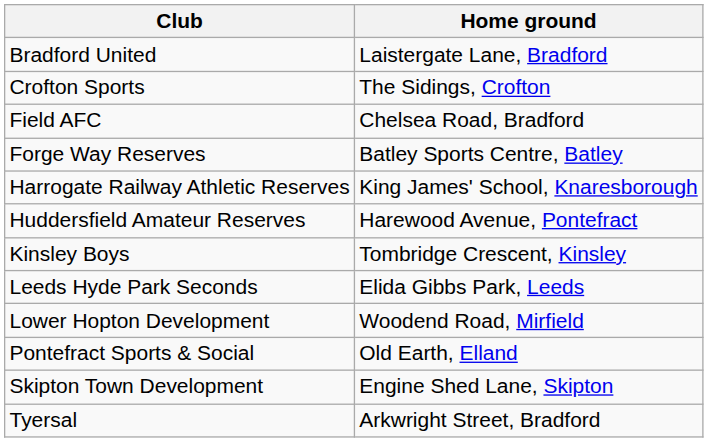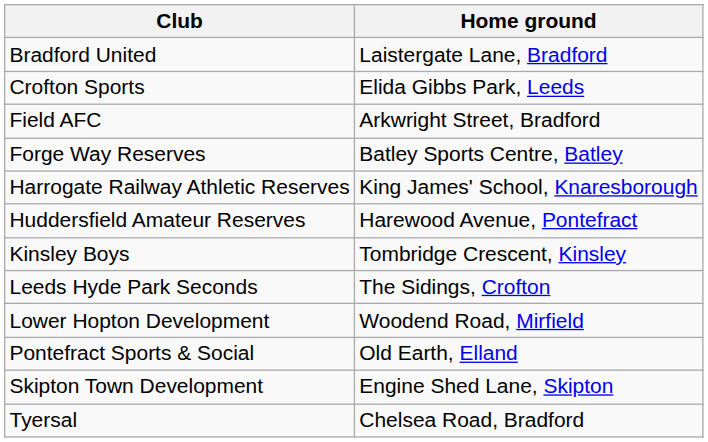 <table class="wikitable" border="1">
 <tr>
 <th>Club</th>
 <th>Home ground</th>
 </tr>
 <tr>
 <td>Bradford United</td>
 <td>Laistergate Lane, <a href='#'>Bradford</a></td>
 </tr>
 <tr>
 <td>Crofton Sports</td>
-<td>The Sidings, <a href='#'>Crofton</a></td>
+<td>Elida Gibbs Park, <a href='#'>Leeds</a></td>
 </tr>
 <tr>
 <td>Field AFC</td>
-<td>Chelsea Road, Bradford</td>
+<td>Arkwright Street, Bradford</td>
 </tr>
 <tr>
 <td>Forge Way Reserves</td>
 <td>Batley Sports Centre, <a href='#'>Batley</a></td>
 </tr>
 <tr>
 <td>Harrogate Railway Athletic Reserves</td>
 <td>King James' School, <a href='#'>Knaresborough</a></td>
 </tr>
 <tr>
 <td>Huddersfield Amateur Reserves</td>
 <td>Harewood Avenue, <a href='#'>Pontefract</a></td>
 </tr>
 <tr>
 <td>Kinsley Boys</td>
 <td>Tombridge Crescent, <a href='#'>Kinsley</a></td>
 </tr>
 <tr>
 <td>Leeds Hyde Park Seconds</td>
-<td>Elida Gibbs Park, <a href='#'>Leeds</a></td>
+<td>The Sidings, <a href='#'>Crofton</a></td>
 </tr>
 <tr>
 <td>Lower Hopton Development</td>
 <td>Woodend Road, <a href='#'>Mirfield</a></td>
 </tr>
 <tr>
 <td>Pontefract Sports & Social</td>
 <td>Old Earth, <a href='#'>Elland</a></td>
 </tr>
 <tr>
 <td>Skipton Town Development</td>
 <td>Engine Shed Lane, <a href='#'>Skipton</a></td>
 </tr>
 <tr>
 <td>Tyersal</td>
-<td>Arkwright Street, Bradford</td>
+<td>Chelsea Road, Bradford</td>
 </tr>
 </table>
